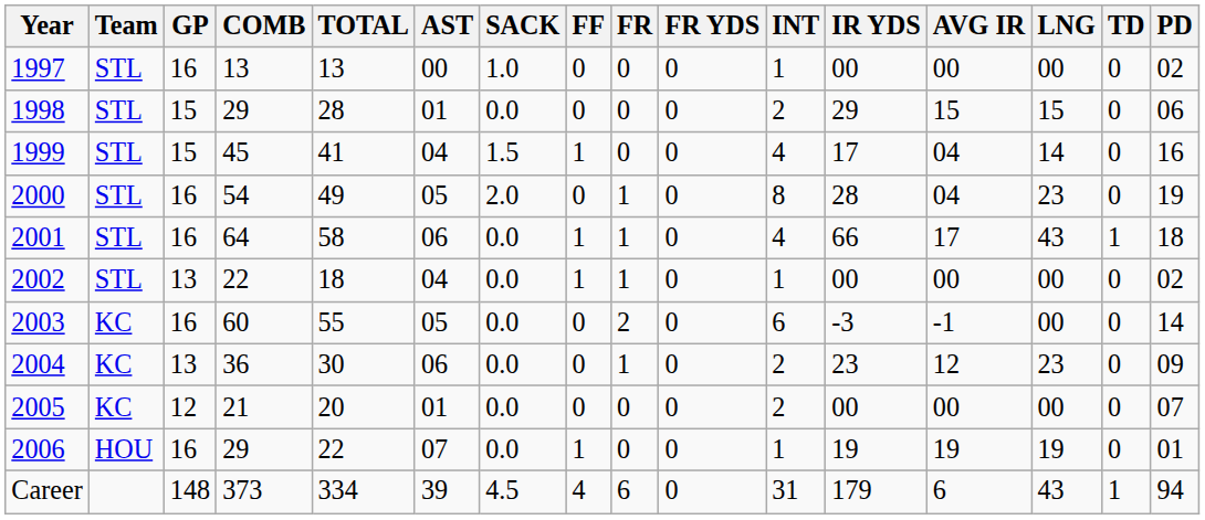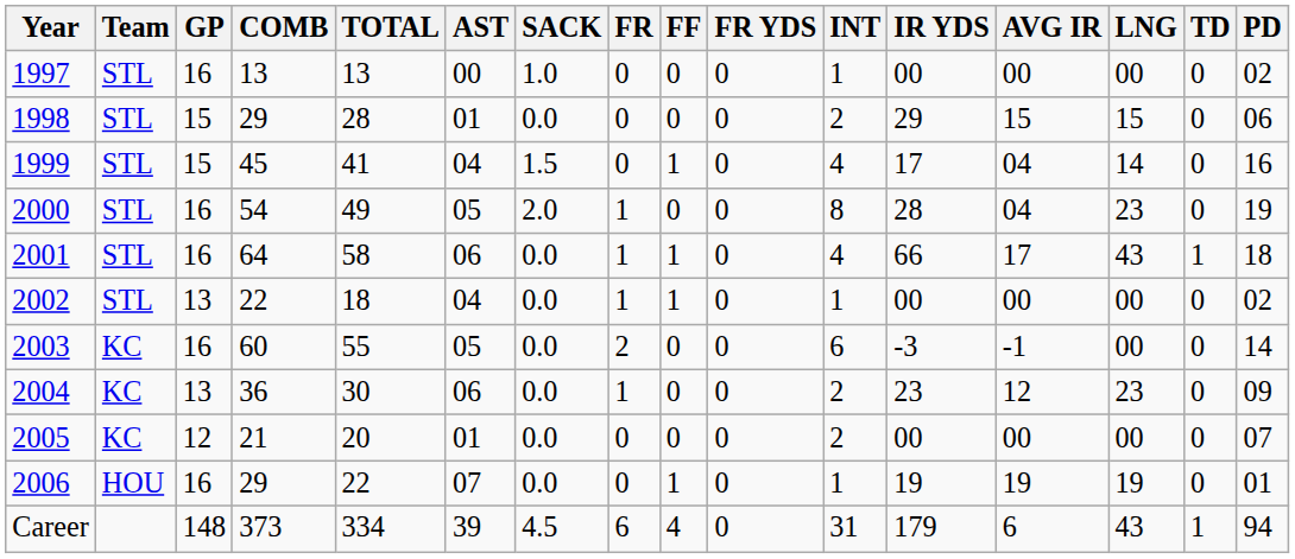 <table class="wikitable">
 <tr>
 <th>Year</th>
 <th>Team</th>
 <th>GP</th>
 <th>COMB</th>
 <th>TOTAL</th>
 <th>AST</th>
 <th>SACK</th>
+<th>FR</th>
 <th>FF</th>
-<th>FR</th>
 <th>FR YDS</th>
 <th>INT</th>
 <th>IR YDS</th>
 <th>AVG IR</th>
 <th>LNG</th>
 <th>TD</th>
 <th>PD</th>
 </tr>
 <tr>
 <td><a href='#'>1997</a></td>
 <td><a href='#'>STL</a></td>
 <td>16</td>
 <td>13</td>
 <td>13</td>
 <td>00</td>
 <td>1.0</td>
 <td>0</td>
 <td>0</td>
 <td>0</td>
 <td>1</td>
 <td>00</td>
 <td>00</td>
 <td>00</td>
 <td>0</td>
 <td>02</td>
 </tr>
 <tr>
 <td><a href='#'>1998</a></td>
 <td><a href='#'>STL</a></td>
 <td>15</td>
 <td>29</td>
 <td>28</td>
 <td>01</td>
 <td>0.0</td>
 <td>0</td>
 <td>0</td>
 <td>0</td>
 <td>2</td>
 <td>29</td>
 <td>15</td>
 <td>15</td>
 <td>0</td>
 <td>06</td>
 </tr>
 <tr>
 <td><a href='#'>1999</a></td>
 <td><a href='#'>STL</a></td>
 <td>15</td>
 <td>45</td>
 <td>41</td>
 <td>04</td>
 <td>1.5</td>
+<td>0</td>
 <td>1</td>
-<td>0</td>
 <td>0</td>
 <td>4</td>
 <td>17</td>
 <td>04</td>
 <td>14</td>
 <td>0</td>
 <td>16</td>
 </tr>
 <tr>
 <td><a href='#'>2000</a></td>
 <td><a href='#'>STL</a></td>
 <td>16</td>
 <td>54</td>
 <td>49</td>
 <td>05</td>
 <td>2.0</td>
+<td>1</td>
 <td>0</td>
-<td>1</td>
 <td>0</td>
 <td>8</td>
 <td>28</td>
 <td>04</td>
 <td>23</td>
 <td>0</td>
 <td>19</td>
 </tr>
 <tr>
 <td><a href='#'>2001</a></td>
 <td><a href='#'>STL</a></td>
 <td>16</td>
 <td>64</td>
 <td>58</td>
 <td>06</td>
 <td>0.0</td>
 <td>1</td>
 <td>1</td>
 <td>0</td>
 <td>4</td>
 <td>66</td>
 <td>17</td>
 <td>43</td>
 <td>1</td>
 <td>18</td>
 </tr>
 <tr>
 <td><a href='#'>2002</a></td>
 <td><a href='#'>STL</a></td>
 <td>13</td>
 <td>22</td>
 <td>18</td>
 <td>04</td>
 <td>0.0</td>
 <td>1</td>
 <td>1</td>
 <td>0</td>
 <td>1</td>
 <td>00</td>
 <td>00</td>
 <td>00</td>
 <td>0</td>
 <td>02</td>
 </tr>
 <tr>
 <td><a href='#'>2003</a></td>
 <td><a href='#'>KC</a></td>
 <td>16</td>
 <td>60</td>
 <td>55</td>
 <td>05</td>
 <td>0.0</td>
+<td>2</td>
 <td>0</td>
-<td>2</td>
 <td>0</td>
 <td>6</td>
 <td>-3</td>
 <td>-1</td>
 <td>00</td>
 <td>0</td>
 <td>14</td>
 </tr>
 <tr>
 <td><a href='#'>2004</a></td>
 <td><a href='#'>KC</a></td>
 <td>13</td>
 <td>36</td>
 <td>30</td>
 <td>06</td>
 <td>0.0</td>
+<td>1</td>
 <td>0</td>
-<td>1</td>
 <td>0</td>
 <td>2</td>
 <td>23</td>
 <td>12</td>
 <td>23</td>
 <td>0</td>
 <td>09</td>
 </tr>
 <tr>
 <td><a href='#'>2005</a></td>
 <td><a href='#'>KC</a></td>
 <td>12</td>
 <td>21</td>
 <td>20</td>
 <td>01</td>
 <td>0.0</td>
 <td>0</td>
 <td>0</td>
 <td>0</td>
 <td>2</td>
 <td>00</td>
 <td>00</td>
 <td>00</td>
 <td>0</td>
 <td>07</td>
 </tr>
 <tr>
 <td><a href='#'>2006</a></td>
 <td><a href='#'>HOU</a></td>
 <td>16</td>
 <td>29</td>
 <td>22</td>
 <td>07</td>
 <td>0.0</td>
+<td>0</td>
 <td>1</td>
-<td>0</td>
 <td>0</td>
 <td>1</td>
 <td>19</td>
 <td>19</td>
 <td>19</td>
 <td>0</td>
 <td>01</td>
 </tr>
 <tr>
 <td>Career</td>
 <td></td>
 <td>148</td>
 <td>373</td>
 <td>334</td>
 <td>39</td>
 <td>4.5</td>
+<td>6</td>
 <td>4</td>
-<td>6</td>
 <td>0</td>
 <td>31</td>
 <td>179</td>
 <td>6</td>
 <td>43</td>
 <td>1</td>
 <td>94</td>
 </tr>
 </table>
